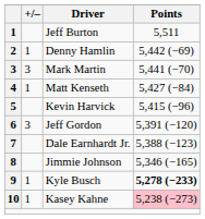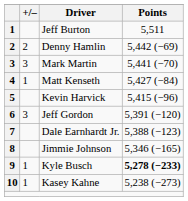 <table class="wikitable">
 <tr>
 </tr>
 <tr>
 <th scope="col"></th>
 <th scope="col">+/–</th>
 <th scope="col">Driver</th>
 <th scope="col">Points</th>
 </tr>
 <tr>
 <th scope="row">1</th>
 <td align="left"></td>
 <td>Jeff Burton</td>
 <td style="text-align:center;">5,511</td>
 </tr>
 <tr>
 <th scope="row">2</th>
-<td align="left"> 1</td>
+<td align="left"> 2</td>
 <td>Denny Hamlin</td>
 <td style="text-align:center;">5,442 (−69)</td>
 </tr>
 <tr>
 <th scope="row">3</th>
 <td align="left"> 3</td>
 <td>Mark Martin</td>
 <td style="text-align:center;">5,441 (−70)</td>
 </tr>
 <tr>
 <th scope="row">4</th>
 <td align="left"> 1</td>
 <td>Matt Kenseth</td>
 <td style="text-align:center;">5,427 (−84)</td>
 </tr>
 <tr>
 <th scope="row">5</th>
 <td align="left"></td>
 <td>Kevin Harvick</td>
 <td style="text-align:center;">5,415 (−96)</td>
 </tr>
 <tr>
 <th scope="row">6</th>
 <td align="left"> 3</td>
 <td>Jeff Gordon</td>
 <td style="text-align:center;">5,391 (−120)</td>
 </tr>
 <tr>
 <th scope="row">7</th>
 <td align="left"></td>
 <td>Dale Earnhardt Jr.</td>
 <td style="text-align:center;">5,388 (−123)</td>
 </tr>
 <tr>
 <th scope="row">8</th>
 <td align="left"></td>
 <td>Jimmie Johnson</td>
 <td style="text-align:center;">5,346 (−165)</td>
 </tr>
 <tr>
 <th scope="row">9</th>
 <td align="left"> 1</td>
 <td>Kyle Busch</td>
 <td style="text-align:center;"><strong>5,278 (−233)</strong></td>
 </tr>
 <tr>
 <th scope="row">10</th>
 <td align="left"> 1</td>
 <td>Kasey Kahne</td>
-<td style="background: pink; text-align:center;">5,238 (−273)</td>
+<td style="text-align:center;">5,238 (−273)</td>
 </tr>
 <tr class="sortbottom">
 <td colspan="9"></td>
 </tr>
 </table>
